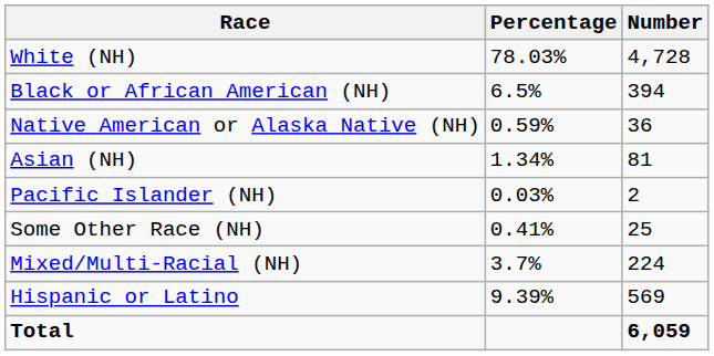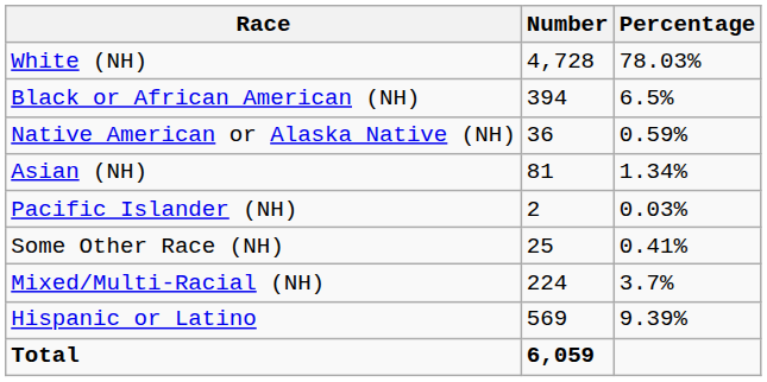 <table class="wikitable">
 <tr>
 <th>Race</th>
+<th>Number</th>
 <th>Percentage</th>
-<th>Number</th>
 </tr>
 <tr>
 <td><a href='#'>White</a> (NH)</td>
+<td>4,728</td>
 <td>78.03%</td>
-<td>4,728</td>
 </tr>
 <tr>
 <td><a href='#'>Black or African American</a> (NH)</td>
+<td>394</td>
 <td>6.5%</td>
-<td>394</td>
 </tr>
 <tr>
 <td><a href='#'>Native American</a> or <a href='#'>Alaska Native</a> (NH)</td>
+<td>36</td>
 <td>0.59%</td>
-<td>36</td>
 </tr>
 <tr>
 <td><a href='#'>Asian</a> (NH)</td>
+<td>81</td>
 <td>1.34%</td>
-<td>81</td>
 </tr>
 <tr>
 <td><a href='#'>Pacific Islander</a> (NH)</td>
+<td>2</td>
 <td>0.03%</td>
-<td>2</td>
 </tr>
 <tr>
 <td>Some Other Race (NH)</td>
+<td>25</td>
 <td>0.41%</td>
-<td>25</td>
 </tr>
 <tr>
 <td><a href='#'>Mixed/Multi-Racial</a> (NH)</td>
+<td>224</td>
 <td>3.7%</td>
-<td>224</td>
 </tr>
 <tr>
 <td><a href='#'>Hispanic or Latino</a></td>
+<td>569</td>
 <td>9.39%</td>
-<td>569</td>
 </tr>
 <tr>
 <td><strong>Total</strong></td>
+<td><strong>6,059</strong></td>
 <td></td>
-<td><strong>6,059</strong></td>
 </tr>
 </table>
